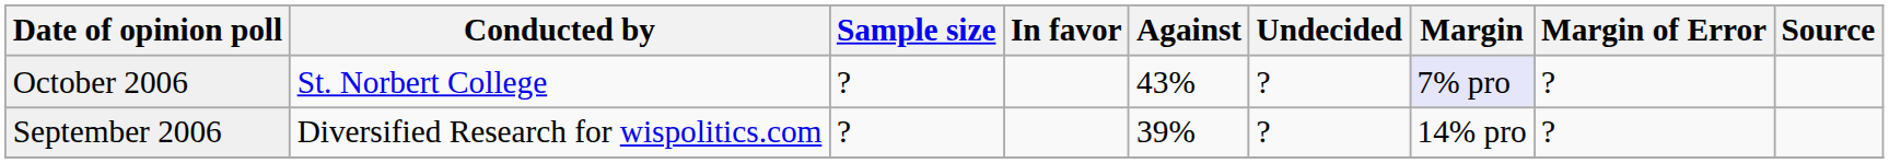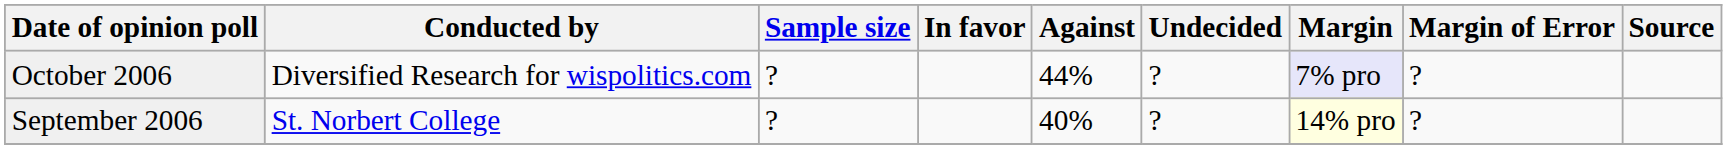 <table class="wikitable">
 <tr>
 <th>Date of opinion poll</th>
 <th>Conducted by</th>
 <th><a href='#'>Sample size</a></th>
 <th>In favor</th>
 <th>Against</th>
 <th>Undecided</th>
 <th>Margin</th>
 <th>Margin of Error</th>
 <th>Source</th>
 </tr>
 <tr>
 <td style="background:#f0f0f0;">October 2006</td>
-<td><a href='#'>St. Norbert College</a></td>
+<td>Diversified Research for <a href='#'>wispolitics.com</a></td>
 <td>?</td>
 <td></td>
-<td>43%</td>
+<td>44%</td>
 <td>?</td>
 <td style="background: lavender;">7% pro</td>
 <td>?</td>
 <td></td>
 </tr>
 <tr>
 <td style="background:#f0f0f0;">September 2006</td>
-<td>Diversified Research for <a href='#'>wispolitics.com</a></td>
+<td><a href='#'>St. Norbert College</a></td>
 <td>?</td>
 <td></td>
-<td>39%</td>
+<td>40%</td>
 <td>?</td>
-<td>14% pro</td>
+<td style="background: lightyellow;">14% pro</td>
 <td>?</td>
 <td></td>
 </tr>
 <tr>
 </tr>
 </table>
